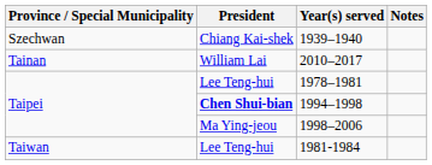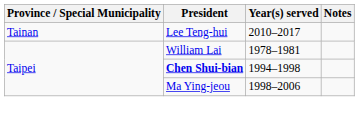 <table class=wikitable>
 <tr>
 <th>Province / Special Municipality</th>
 <th>President</th>
 <th>Year(s) served</th>
 <th>Notes</th>
 </tr>
 <tr>
-<td>Szechwan</td>
-<td><a href='#'>Chiang Kai-shek</a></td>
-<td>1939–1940</td>
-<td></td>
-</tr>
-<tr>
 <td><a href='#'>Tainan</a></td>
-<td><a href='#'>William Lai</a></td>
+<td><a href='#'>Lee Teng-hui</a></td>
 <td>2010–2017</td>
 <td></td>
 </tr>
 <tr>
 <td rowspan=3><a href='#'>Taipei</a></td>
-<td><a href='#'>Lee Teng-hui</a></td>
+<td><a href='#'>William Lai</a></td>
 <td>1978–1981</td>
 <td></td>
 </tr>
 <tr>
 <td><strong><a href='#'>Chen Shui-bian</a></strong></td>
 <td>1994–1998</td>
 <td></td>
 </tr>
 <tr>
 <td><a href='#'>Ma Ying-jeou</a></td>
 <td>1998–2006</td>
 <td></td>
 </tr>
-<tr>
-<td><a href='#'>Taiwan</a></td>
-<td><a href='#'>Lee Teng-hui</a></td>
-<td>1981-1984</td>
-<td></td>
-</tr>
 </table>
